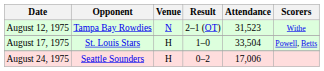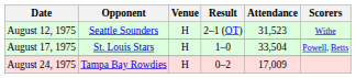 <table class="wikitable" style="font-size:95%; text-align:center">
 <tr>
 <th>Date</th>
 <th>Opponent</th>
 <th>Venue</th>
 <th>Result</th>
 <th>Attendance</th>
 <th>Scorers</th>
 </tr>
 <tr bgcolor="#ddffdd">
 <td>August 12, 1975</td>
-<td><a href='#'>Tampa Bay Rowdies</a></td>
-<td><a href='#'>N</a></td>
+<td><a href='#'>Seattle Sounders</a></td>
+<td>H</td>
 <td>2–1 (<a href='#'>OT</a>)</td>
 <td>31,523</td>
 <td><small><a href='#'>Withe</a></small></td>
 </tr>
 <tr>
 </tr>
 <tr bgcolor="#ddffdd">
 <td>August 17, 1975</td>
 <td><a href='#'>St. Louis Stars</a></td>
 <td>H</td>
 <td>1–0</td>
 <td>33,504</td>
 <td><small><a href='#'>Powell</a>, <a href='#'>Betts</a></small></td>
 </tr>
 <tr>
 </tr>
 <tr bgcolor="#ffdddd">
 <td>August 24, 1975</td>
-<td><a href='#'>Seattle Sounders</a></td>
+<td><a href='#'>Tampa Bay Rowdies</a></td>
 <td>H</td>
 <td>0–2</td>
-<td>17,006</td>
+<td>17,009</td>
 <td></td>
 </tr>
 </table>
